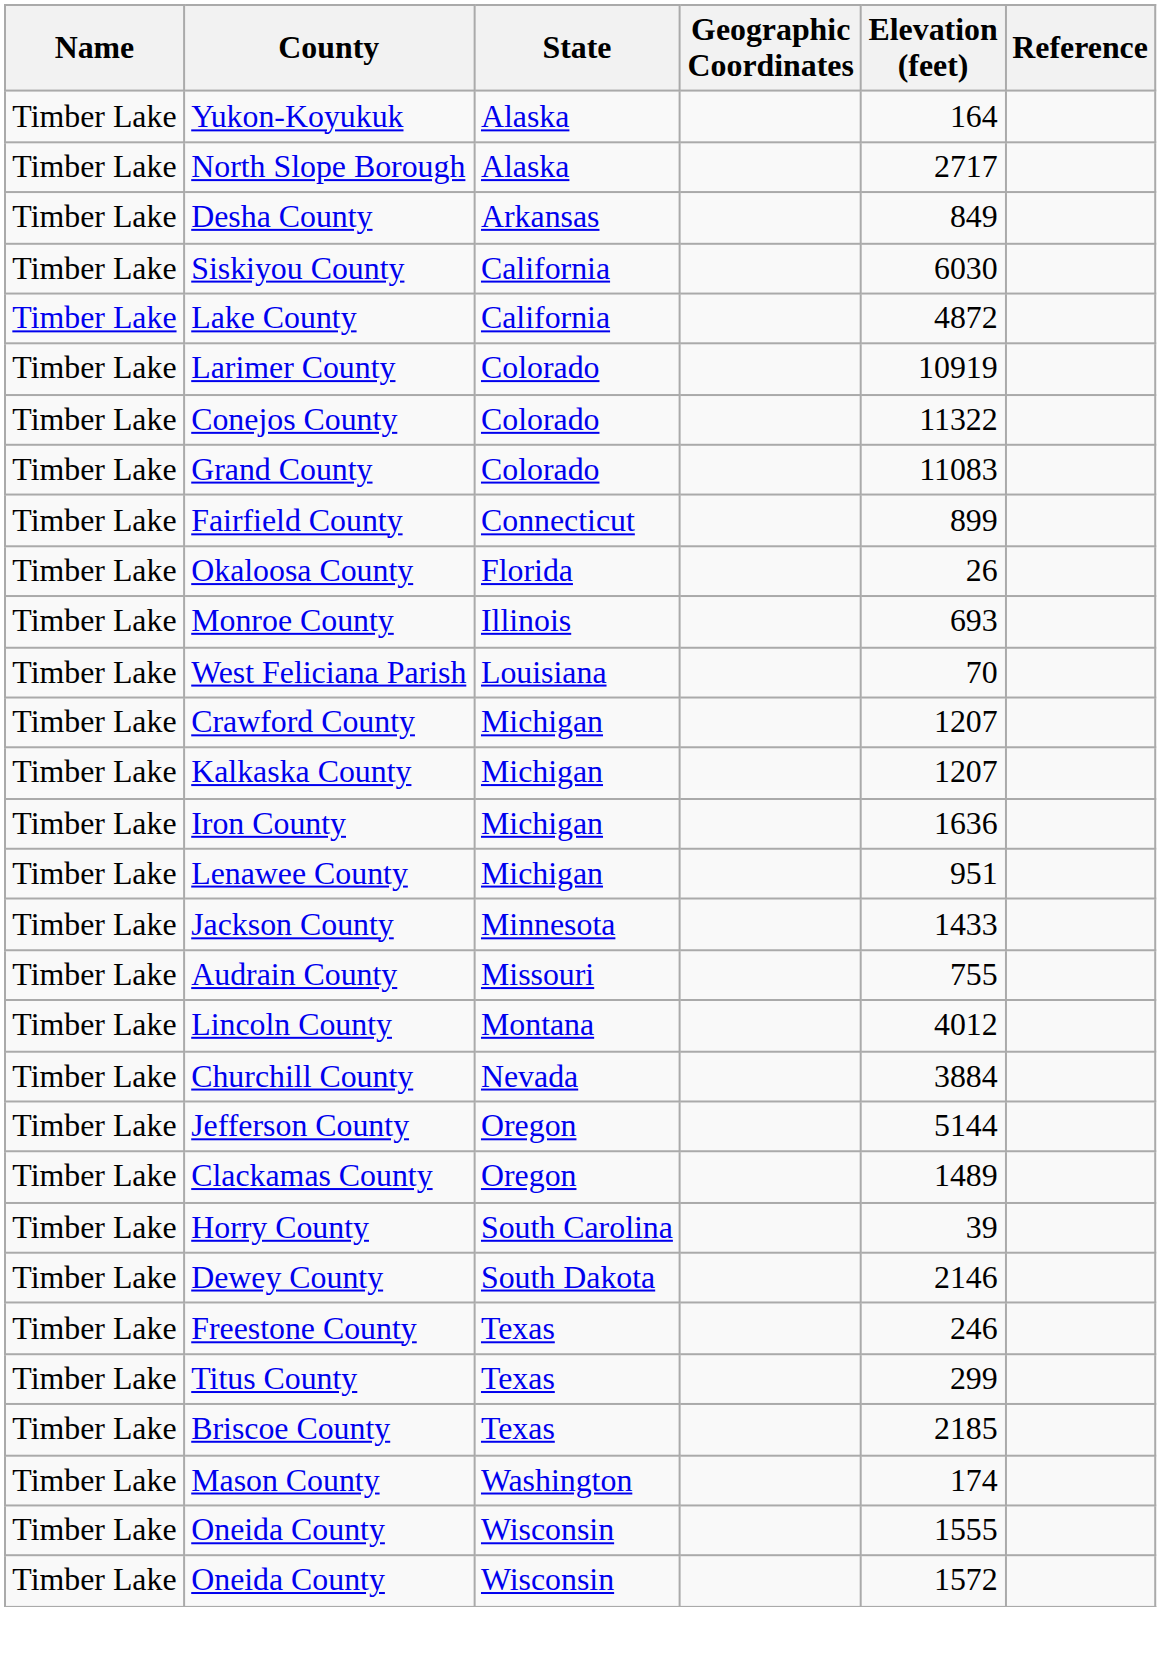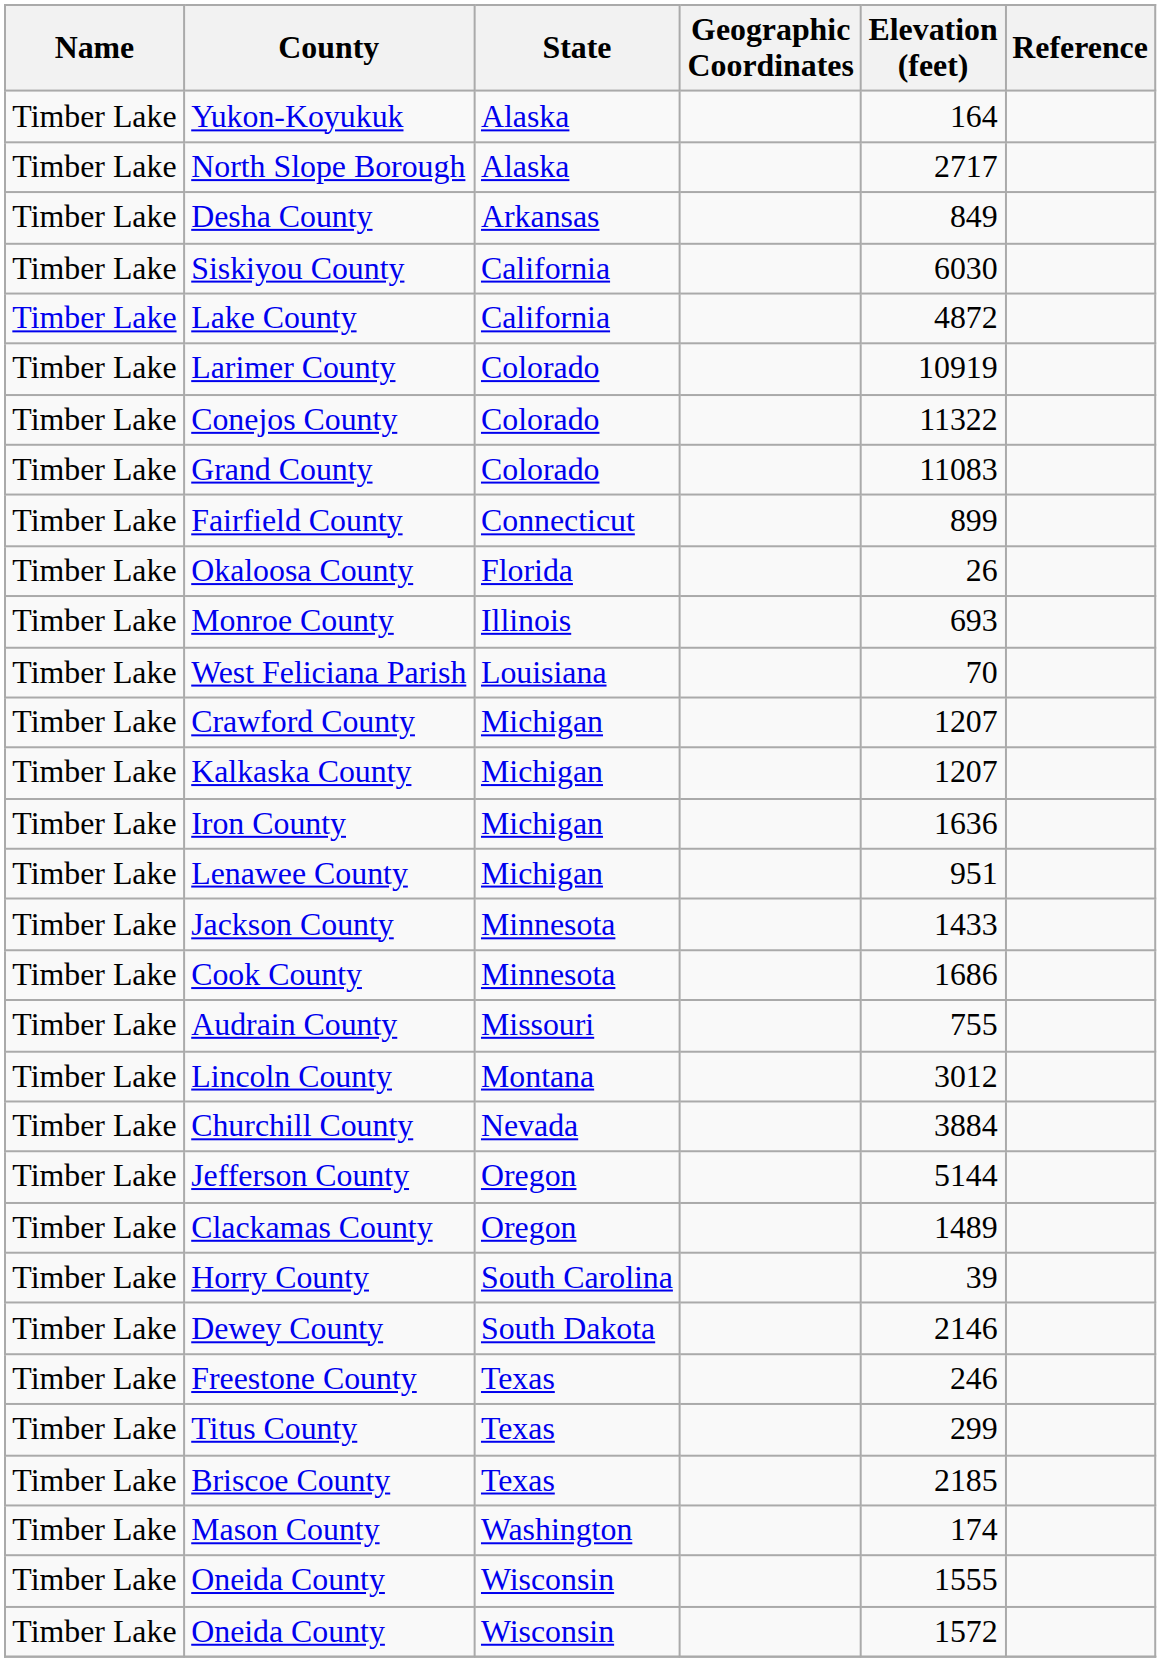 <table class="wikitable">
 <tr>
 <th><strong> Name</strong></th>
 <th><strong> County</strong></th>
 <th><strong> State</strong></th>
 <th><strong> Geographic</strong><br><strong>Coordinates</strong></th>
 <th><strong> Elevation</strong><br><strong>(feet)</strong></th>
 <th><strong> Reference</strong></th>
 </tr>
 <tr>
 <td>Timber Lake</td>
 <td><a href='#'>Yukon-Koyukuk</a></td>
 <td><a href='#'>Alaska</a></td>
 <td></td>
 <td align="right">164</td>
 <td></td>
 </tr>
 <tr>
 <td>Timber Lake</td>
 <td><a href='#'>North Slope Borough</a></td>
 <td><a href='#'>Alaska</a></td>
 <td></td>
 <td align="right">2717</td>
 <td></td>
 </tr>
 <tr>
 <td>Timber Lake</td>
 <td><a href='#'>Desha County</a></td>
 <td><a href='#'>Arkansas</a></td>
 <td></td>
 <td align="right">849</td>
 <td></td>
 </tr>
 <tr>
 <td>Timber Lake</td>
 <td><a href='#'>Siskiyou County</a></td>
 <td><a href='#'>California</a></td>
 <td></td>
 <td align="right">6030</td>
 <td></td>
 </tr>
 <tr>
 <td><a href='#'>Timber Lake</a></td>
 <td><a href='#'>Lake County</a></td>
 <td><a href='#'>California</a></td>
 <td></td>
 <td align="right">4872</td>
 <td></td>
 </tr>
 <tr>
 <td>Timber Lake</td>
 <td><a href='#'>Larimer County</a></td>
 <td><a href='#'>Colorado</a></td>
 <td></td>
 <td align="right">10919</td>
 <td></td>
 </tr>
 <tr>
 <td>Timber Lake</td>
 <td><a href='#'>Conejos County</a></td>
 <td><a href='#'>Colorado</a></td>
 <td></td>
 <td align="right">11322</td>
 <td></td>
 </tr>
 <tr>
 <td>Timber Lake</td>
 <td><a href='#'>Grand County</a></td>
 <td><a href='#'>Colorado</a></td>
 <td></td>
 <td align="right">11083</td>
 <td></td>
 </tr>
 <tr>
 <td>Timber Lake</td>
 <td><a href='#'>Fairfield County</a></td>
 <td><a href='#'>Connecticut</a></td>
 <td></td>
 <td align="right">899</td>
 <td></td>
 </tr>
 <tr>
 <td>Timber Lake</td>
 <td><a href='#'>Okaloosa County</a></td>
 <td><a href='#'>Florida</a></td>
 <td></td>
 <td align="right">26</td>
 <td></td>
 </tr>
 <tr>
 <td>Timber Lake</td>
 <td><a href='#'>Monroe County</a></td>
 <td><a href='#'>Illinois</a></td>
 <td></td>
 <td align="right">693</td>
 <td></td>
 </tr>
 <tr>
 <td>Timber Lake</td>
 <td><a href='#'>West Feliciana Parish</a></td>
 <td><a href='#'>Louisiana</a></td>
 <td></td>
 <td align="right">70</td>
 <td></td>
 </tr>
 <tr>
 <td>Timber Lake</td>
 <td><a href='#'>Crawford County</a></td>
 <td><a href='#'>Michigan</a></td>
 <td></td>
 <td align="right">1207</td>
 <td></td>
 </tr>
 <tr>
 <td>Timber Lake</td>
 <td><a href='#'>Kalkaska County</a></td>
 <td><a href='#'>Michigan</a></td>
 <td></td>
 <td align="right">1207</td>
 <td></td>
 </tr>
 <tr>
 <td>Timber Lake</td>
 <td><a href='#'>Iron County</a></td>
 <td><a href='#'>Michigan</a></td>
 <td></td>
 <td align="right">1636</td>
 <td></td>
 </tr>
 <tr>
 <td>Timber Lake</td>
 <td><a href='#'>Lenawee County</a></td>
 <td><a href='#'>Michigan</a></td>
 <td></td>
 <td align="right">951</td>
 <td></td>
 </tr>
 <tr>
 <td>Timber Lake</td>
 <td><a href='#'>Jackson County</a></td>
 <td><a href='#'>Minnesota</a></td>
 <td></td>
 <td align="right">1433</td>
 <td></td>
 </tr>
 <tr>
 <td>Timber Lake</td>
+<td><a href='#'>Cook County</a></td>
+<td><a href='#'>Minnesota</a></td>
+<td></td>
+<td align="right">1686</td>
+<td></td>
+</tr>
+<tr>
+<td>Timber Lake</td>
 <td><a href='#'>Audrain County</a></td>
 <td><a href='#'>Missouri</a></td>
 <td></td>
 <td align="right">755</td>
 <td></td>
 </tr>
 <tr>
 <td>Timber Lake</td>
 <td><a href='#'>Lincoln County</a></td>
 <td><a href='#'>Montana</a></td>
 <td></td>
-<td align="right">4012</td>
+<td align="right">3012</td>
 <td></td>
 </tr>
 <tr>
 <td>Timber Lake</td>
 <td><a href='#'>Churchill County</a></td>
 <td><a href='#'>Nevada</a></td>
 <td></td>
 <td align="right">3884</td>
 <td></td>
 </tr>
 <tr>
 <td>Timber Lake</td>
 <td><a href='#'>Jefferson County</a></td>
 <td><a href='#'>Oregon</a></td>
 <td></td>
 <td align="right">5144</td>
 <td></td>
 </tr>
 <tr>
 <td>Timber Lake</td>
 <td><a href='#'>Clackamas County</a></td>
 <td><a href='#'>Oregon</a></td>
 <td></td>
 <td align="right">1489</td>
 <td></td>
 </tr>
 <tr>
 <td>Timber Lake</td>
 <td><a href='#'>Horry County</a></td>
 <td><a href='#'>South Carolina</a></td>
 <td></td>
 <td align="right">39</td>
 <td></td>
 </tr>
 <tr>
 <td>Timber Lake</td>
 <td><a href='#'>Dewey County</a></td>
 <td><a href='#'>South Dakota</a></td>
 <td></td>
 <td align="right">2146</td>
 <td></td>
 </tr>
 <tr>
 <td>Timber Lake</td>
 <td><a href='#'>Freestone County</a></td>
 <td><a href='#'>Texas</a></td>
 <td></td>
 <td align="right">246</td>
 <td></td>
 </tr>
 <tr>
 <td>Timber Lake</td>
 <td><a href='#'>Titus County</a></td>
 <td><a href='#'>Texas</a></td>
 <td></td>
 <td align="right">299</td>
 <td></td>
 </tr>
 <tr>
 <td>Timber Lake</td>
 <td><a href='#'>Briscoe County</a></td>
 <td><a href='#'>Texas</a></td>
 <td></td>
 <td align="right">2185</td>
 <td></td>
 </tr>
 <tr>
 <td>Timber Lake</td>
 <td><a href='#'>Mason County</a></td>
 <td><a href='#'>Washington</a></td>
 <td></td>
 <td align="right">174</td>
 <td></td>
 </tr>
 <tr>
 <td>Timber Lake</td>
 <td><a href='#'>Oneida County</a></td>
 <td><a href='#'>Wisconsin</a></td>
 <td></td>
 <td align="right">1555</td>
 <td></td>
 </tr>
 <tr>
 <td>Timber Lake</td>
 <td><a href='#'>Oneida County</a></td>
 <td><a href='#'>Wisconsin</a></td>
 <td></td>
 <td align="right">1572</td>
 <td></td>
 </tr>
 <tr>
 </tr>
 </table>
